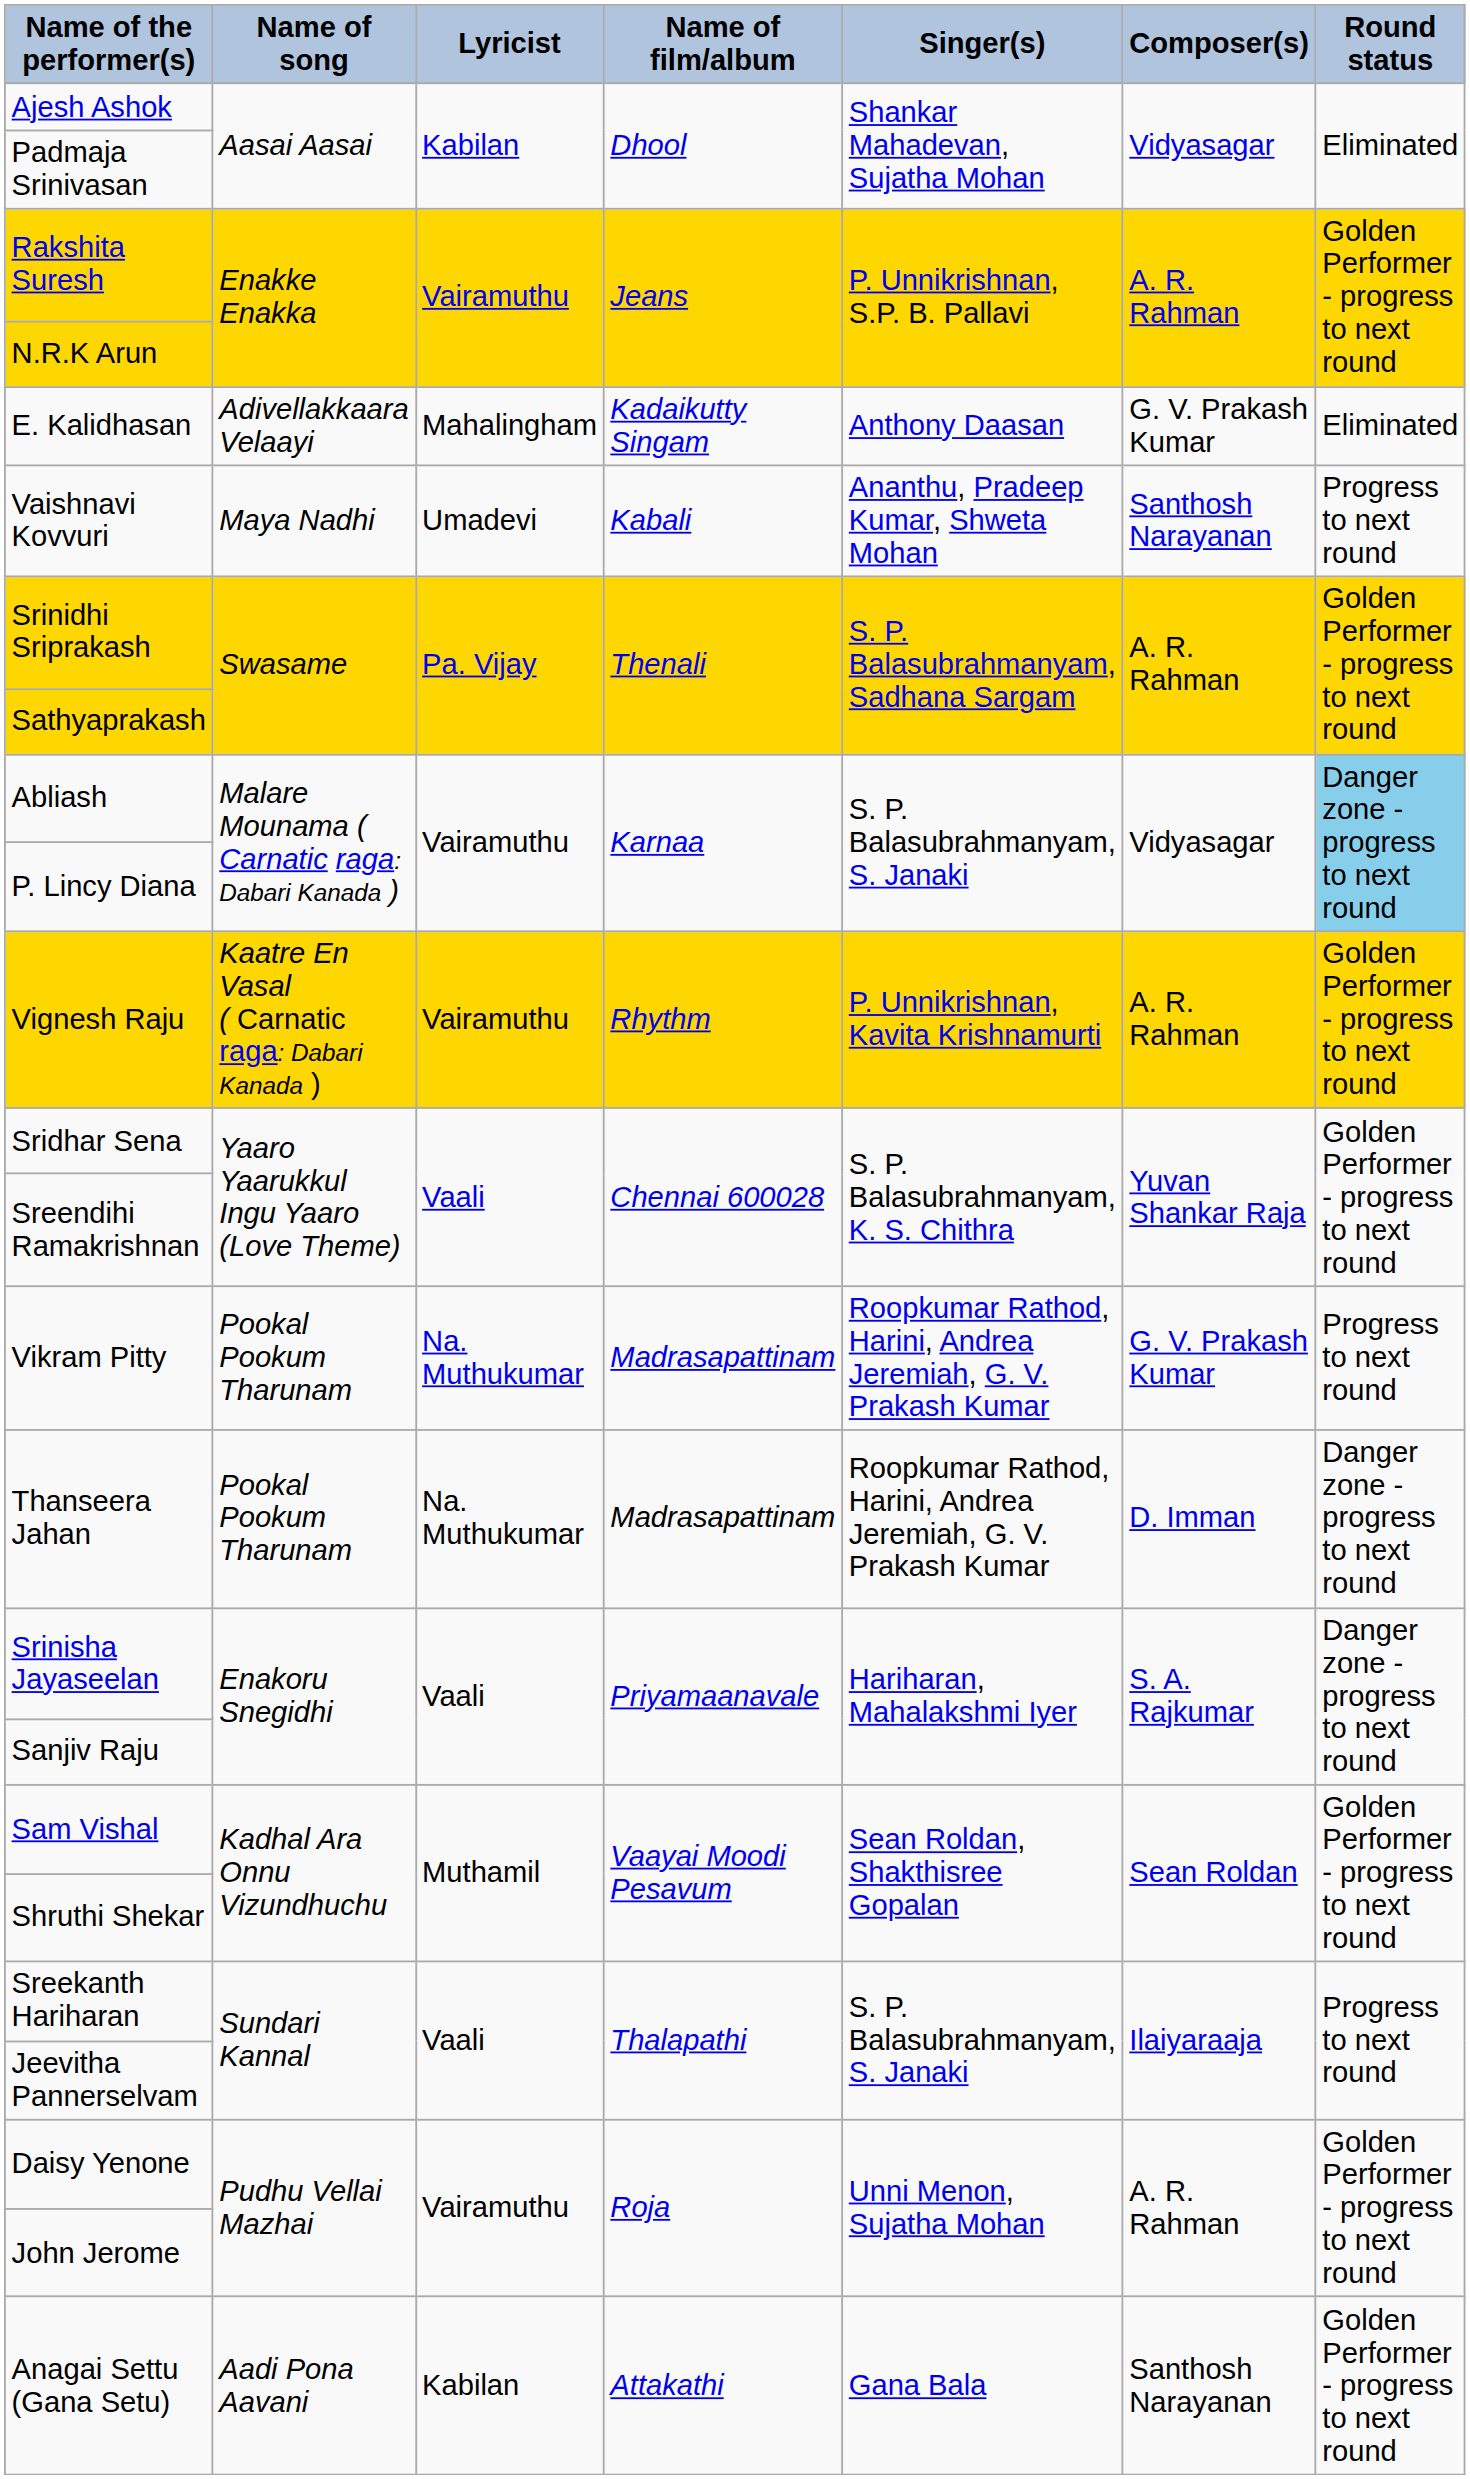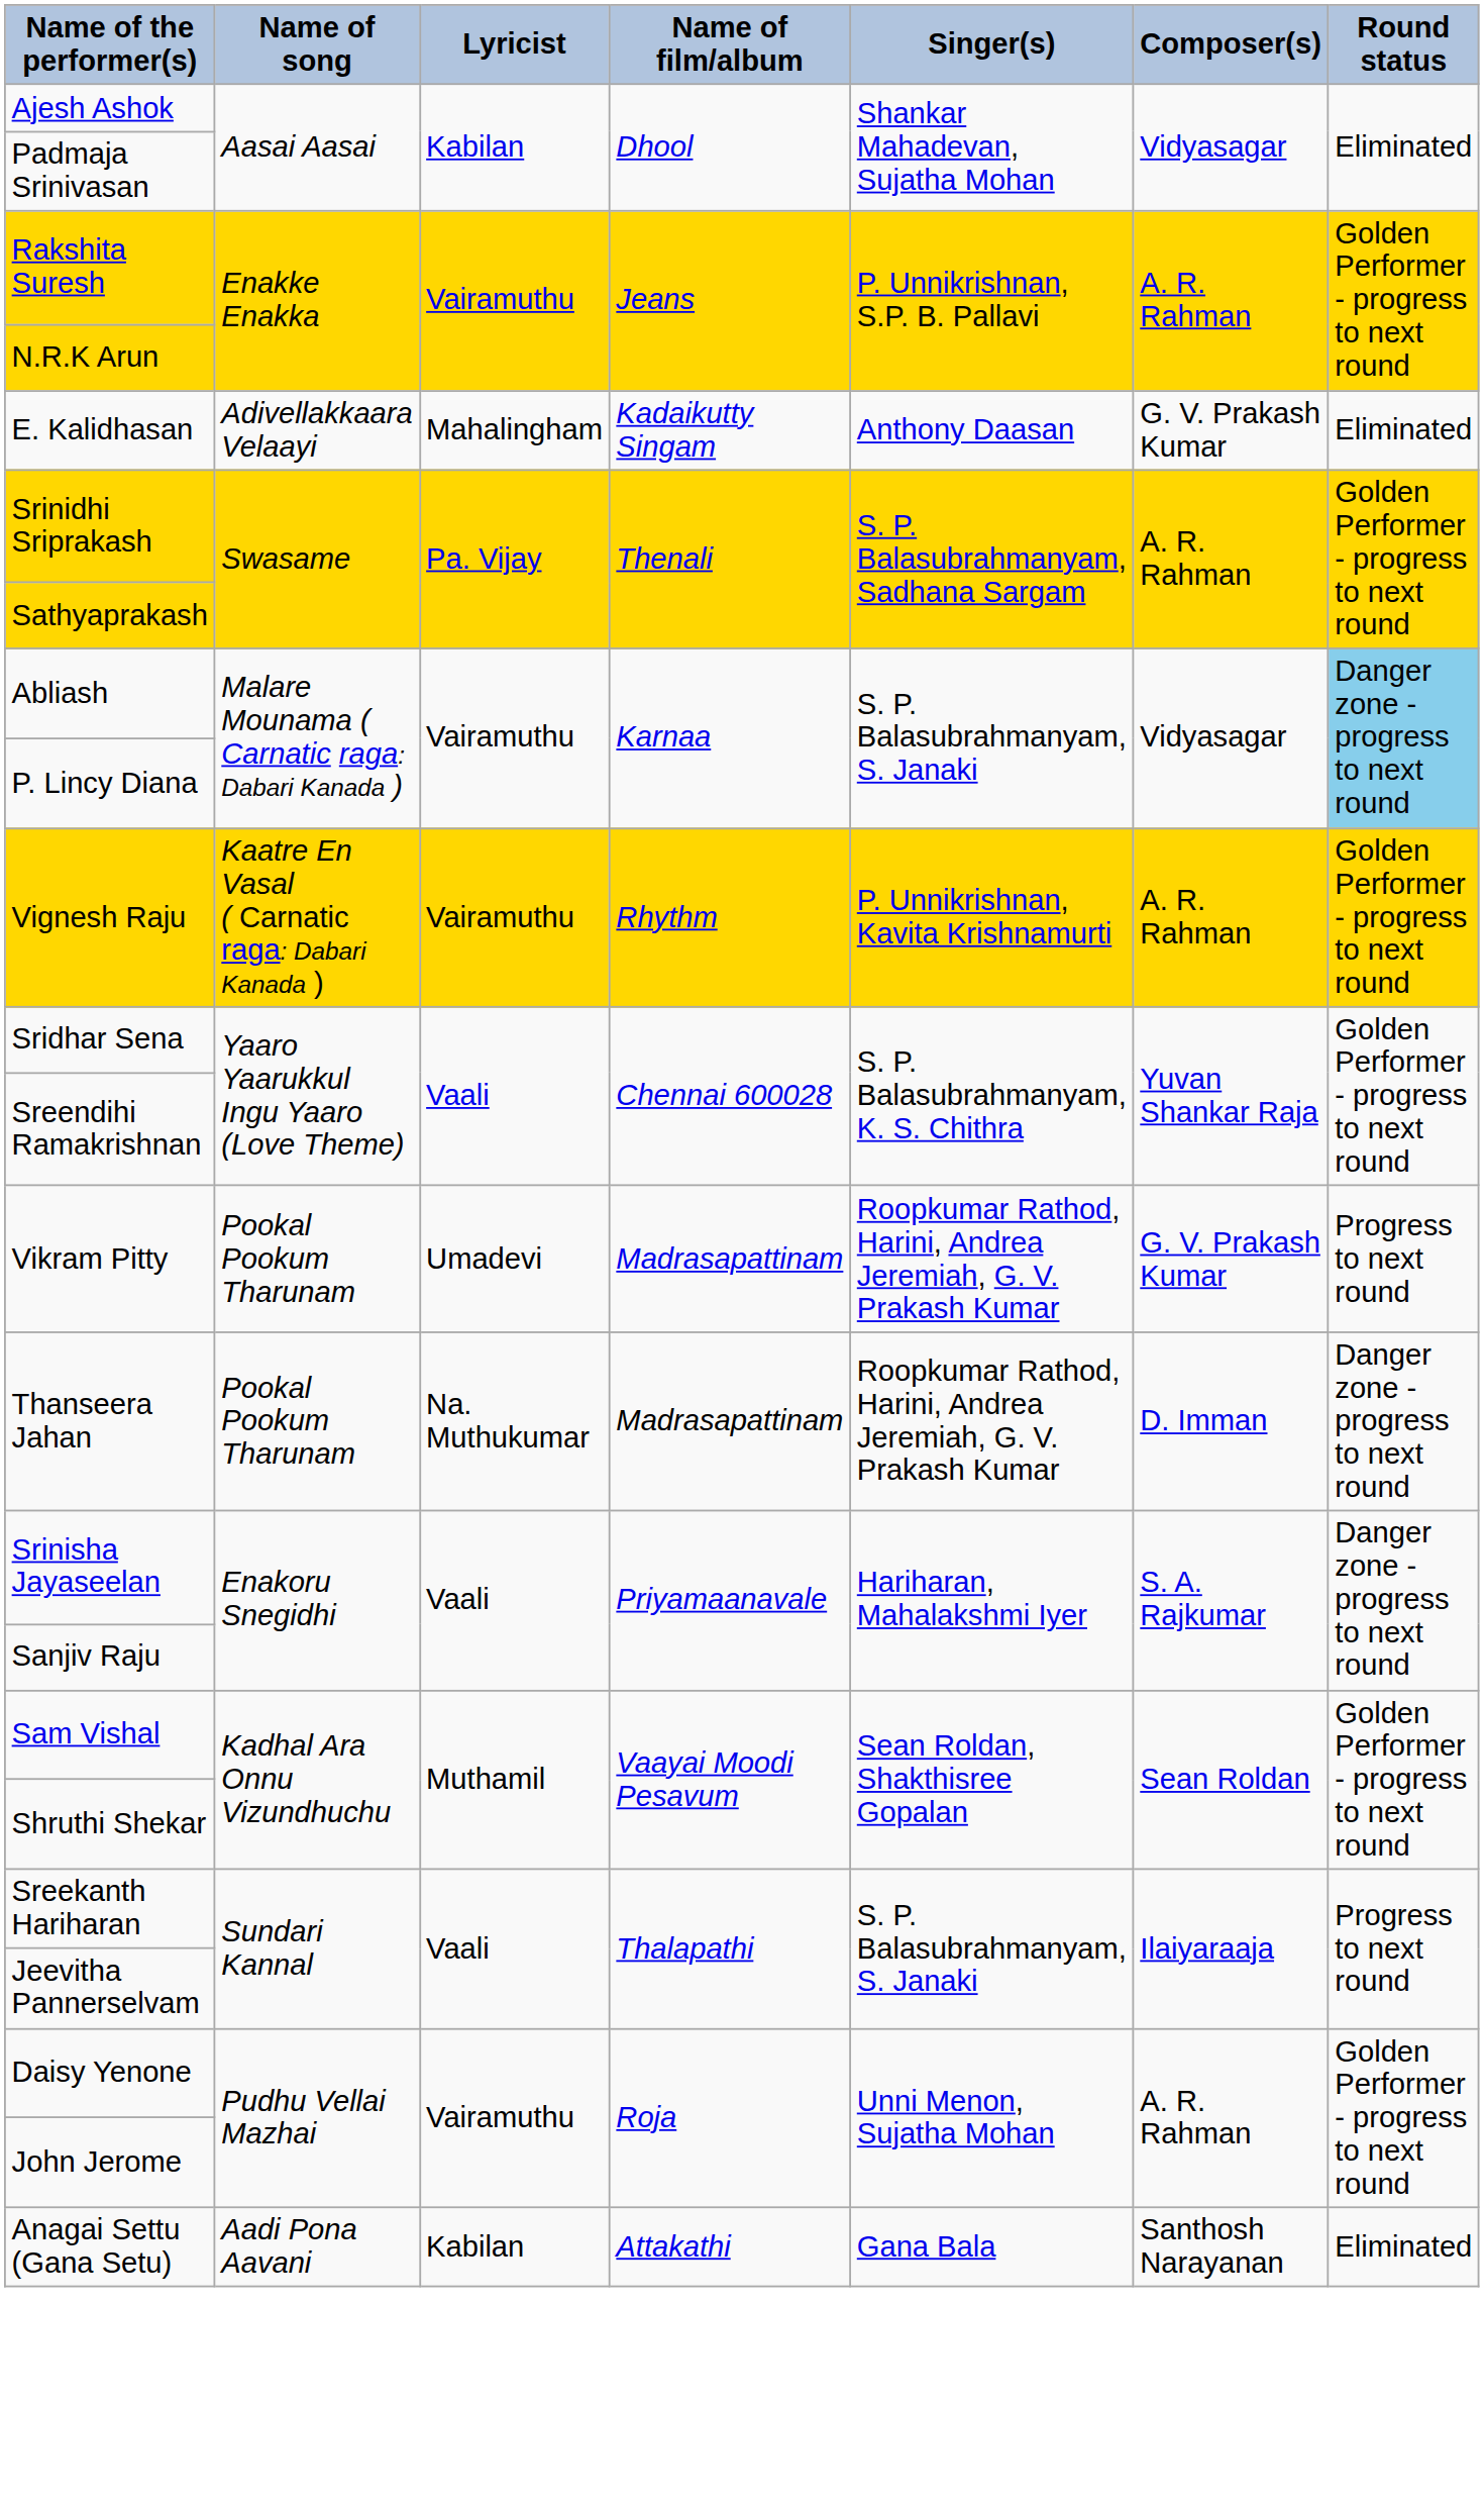 <table class="wikitable">
 <tr>
 <th style="width:5pt; background:LightSteelBlue;">Name of the performer(s)</th>
 <th style="width:5pt; background:LightSteelBlue;">Name of song</th>
 <th style="width:5pt; background:LightSteelBlue;">Lyricist</th>
 <th style="width:5pt; background:LightSteelBlue;">Name of film/album</th>
 <th style="width:5pt; background:LightSteelBlue;">Singer(s)</th>
 <th style="width:5pt; background:LightSteelBlue;">Composer(s)</th>
 <th style="width:5pt; background:LightSteelBlue;">Round status</th>
 </tr>
 <tr>
 <td><a href='#'>Ajesh Ashok</a></td>
 <td rowspan="2"><em>Aasai Aasai</em></td>
 <td rowspan="2"><a href='#'>Kabilan</a></td>
 <td rowspan="2"><a href='#'><em>Dhool</em></a></td>
 <td rowspan="2"><a href='#'>Shankar Mahadevan</a>, <a href='#'>Sujatha Mohan</a></td>
 <td rowspan="2"><a href='#'>Vidyasagar</a></td>
 <td rowspan="2">Eliminated</td>
 </tr>
 <tr>
 <td>Padmaja Srinivasan</td>
 </tr>
 <tr>
 <td bgcolor="#FFD700"><a href='#'>Rakshita Suresh</a></td>
 <td rowspan="2" bgcolor="#FFD700"><em>Enakke Enakka</em></td>
 <td rowspan="2" bgcolor="#FFD700"><a href='#'>Vairamuthu</a></td>
 <td rowspan="2" bgcolor="#FFD700"><a href='#'><em>Jeans</em></a></td>
 <td rowspan="2" bgcolor="#FFD700"><a href='#'>P. Unnikrishnan</a>, S.P. B. Pallavi</td>
 <td rowspan="2" bgcolor="#FFD700"><a href='#'>A. R. Rahman</a></td>
 <td rowspan="2" bgcolor="#FFD700">Golden Performer - progress to next round</td>
 </tr>
 <tr>
 <td bgcolor="#FFD700">N.R.K Arun</td>
 </tr>
 <tr>
 <td>E. Kalidhasan</td>
 <td><em>Adivellakkaara Velaayi</em></td>
 <td>Mahalingham</td>
 <td><a href='#'><em>Kadaikutty Singam</em></a></td>
 <td><a href='#'>Anthony Daasan</a></td>
 <td>G. V. Prakash Kumar</td>
 <td>Eliminated</td>
-</tr>
-<tr>
-<td>Vaishnavi Kovvuri</td>
-<td><em>Maya Nadhi</em></td>
-<td>Umadevi</td>
-<td><a href='#'><em>Kabali</em></a></td>
-<td><a href='#'>Ananthu</a>, <a href='#'>Pradeep Kumar</a>, <a href='#'>Shweta Mohan</a></td>
-<td><a href='#'>Santhosh Narayanan</a></td>
-<td>Progress to next round</td>
 </tr>
 <tr>
 <td bgcolor="#FFD700">Srinidhi Sriprakash</td>
 <td rowspan="2" bgcolor="#FFD700"><em>Swasame</em></td>
 <td rowspan="2" bgcolor="#FFD700"><a href='#'>Pa. Vijay</a></td>
 <td rowspan="2" bgcolor="#FFD700"><a href='#'><em>Thenali</em></a></td>
 <td rowspan="2" bgcolor="#FFD700"><a href='#'>S. P. Balasubrahmanyam</a>, <a href='#'>Sadhana Sargam</a></td>
 <td rowspan="2" bgcolor="#FFD700">A. R. Rahman</td>
 <td rowspan="2" bgcolor="#FFD700">Golden Performer - progress to next round</td>
 </tr>
 <tr>
 <td bgcolor="#FFD700">Sathyaprakash</td>
 </tr>
 <tr>
 <td>Abliash</td>
 <td rowspan="2"><em>Malare Mounama ( <a href='#'>Carnatic</a> <a href='#'>raga</a><small>: Dabari Kanada</small> )</em></td>
 <td rowspan="2">Vairamuthu</td>
 <td rowspan="2"><a href='#'><em>Karnaa</em></a></td>
 <td rowspan="2">S. P. Balasubrahmanyam, <a href='#'>S. Janaki</a></td>
 <td rowspan="2">Vidyasagar</td>
 <td rowspan="2" bgcolor="skyblue">Danger zone - progress to next round</td>
 </tr>
 <tr>
 <td>P. Lincy Diana</td>
 </tr>
 <tr>
 <td bgcolor="#FFD700">Vignesh Raju</td>
 <td bgcolor="#FFD700"><em>Kaatre En Vasal</em><br><em>(</em> Carnatic <a href='#'>raga</a><em><small>: Dabari Kanada</small></em> )</td>
 <td bgcolor="#FFD700">Vairamuthu</td>
 <td bgcolor="#FFD700"><a href='#'><em>Rhythm</em></a></td>
 <td bgcolor="#FFD700"><a href='#'>P. Unnikrishnan</a>, <a href='#'>Kavita Krishnamurti</a></td>
 <td bgcolor="#FFD700">A. R. Rahman</td>
 <td bgcolor="#FFD700">Golden Performer - progress to next round</td>
 </tr>
 <tr>
 <td>Sridhar Sena</td>
 <td rowspan="2"><em>Yaaro Yaarukkul Ingu Yaaro (Love Theme)</em></td>
 <td rowspan="2"><a href='#'>Vaali</a></td>
 <td rowspan="2"><a href='#'><em>Chennai 600028</em></a></td>
 <td rowspan="2">S. P. Balasubrahmanyam, <a href='#'>K. S. Chithra</a></td>
 <td rowspan="2"><a href='#'>Yuvan Shankar Raja</a></td>
 <td rowspan="2">Golden Performer - progress to next round</td>
 </tr>
 <tr>
 <td>Sreendihi Ramakrishnan</td>
 </tr>
 <tr>
 <td>Vikram Pitty</td>
 <td><em>Pookal Pookum Tharunam</em></td>
-<td><a href='#'>Na. Muthukumar</a></td>
+<td>Umadevi</td>
 <td><a href='#'><em>Madrasapattinam</em></a></td>
 <td><a href='#'>Roopkumar Rathod</a>, <a href='#'>Harini</a>, <a href='#'>Andrea Jeremiah</a>, <a href='#'>G. V. Prakash Kumar</a></td>
 <td><a href='#'>G. V. Prakash Kumar</a></td>
 <td>Progress to next round</td>
 </tr>
 <tr>
 <td>Thanseera Jahan</td>
 <td><em>Pookal Pookum Tharunam</em></td>
 <td>Na. Muthukumar</td>
 <td><em>Madrasapattinam</em></td>
 <td>Roopkumar Rathod, Harini, Andrea Jeremiah, G. V. Prakash Kumar</td>
 <td><a href='#'>D. Imman</a></td>
 <td>Danger zone - progress to next round</td>
 </tr>
 <tr>
 <td><a href='#'>Srinisha Jayaseelan</a></td>
 <td rowspan="2"><em>Enakoru Snegidhi</em></td>
 <td rowspan="2">Vaali</td>
 <td rowspan="2"><a href='#'><em>Priyamaanavale</em></a></td>
 <td rowspan="2"><a href='#'>Hariharan</a>, <a href='#'>Mahalakshmi Iyer</a></td>
 <td rowspan="2"><a href='#'>S. A. Rajkumar</a></td>
 <td rowspan="2">Danger zone - progress to next round</td>
 </tr>
 <tr>
 <td>Sanjiv Raju</td>
 </tr>
 <tr>
 <td><a href='#'>Sam Vishal</a></td>
 <td rowspan="2"><em>Kadhal Ara Onnu Vizundhuchu</em></td>
 <td rowspan="2">Muthamil</td>
 <td rowspan="2"><a href='#'><em>Vaayai Moodi Pesavum</em></a></td>
 <td rowspan="2"><a href='#'>Sean Roldan</a>, <a href='#'>Shakthisree Gopalan</a></td>
 <td rowspan="2"><a href='#'>Sean Roldan</a></td>
 <td rowspan="2">Golden Performer - progress to next round</td>
 </tr>
 <tr>
 <td>Shruthi Shekar</td>
 </tr>
 <tr>
 <td>Sreekanth Hariharan</td>
 <td rowspan="2"><em>Sundari Kannal</em></td>
 <td rowspan="2">Vaali</td>
 <td rowspan="2"><a href='#'><em>Thalapathi</em></a></td>
 <td rowspan="2">S. P. Balasubrahmanyam, <a href='#'>S. Janaki</a></td>
 <td rowspan="2"><a href='#'>Ilaiyaraaja</a></td>
 <td rowspan="2">Progress to next round</td>
 </tr>
 <tr>
 <td>Jeevitha Pannerselvam</td>
 </tr>
 <tr>
 <td>Daisy Yenone</td>
 <td rowspan="2"><em>Pudhu Vellai Mazhai</em></td>
 <td rowspan="2">Vairamuthu</td>
 <td rowspan="2"><a href='#'><em>Roja</em></a></td>
 <td rowspan="2"><a href='#'>Unni Menon</a>, <a href='#'>Sujatha Mohan</a></td>
 <td rowspan="2">A. R. Rahman</td>
 <td rowspan="2">Golden Performer - progress to next round</td>
 </tr>
 <tr>
 <td>John Jerome</td>
 </tr>
 <tr>
 <td>Anagai Settu (Gana Setu)</td>
 <td><em>Aadi Pona Aavani</em></td>
 <td>Kabilan</td>
 <td><a href='#'><em>Attakathi</em></a></td>
 <td><a href='#'>Gana Bala</a></td>
 <td>Santhosh Narayanan</td>
-<td>Golden Performer - progress to next round</td>
+<td>Eliminated</td>
 </tr>
 </table>
